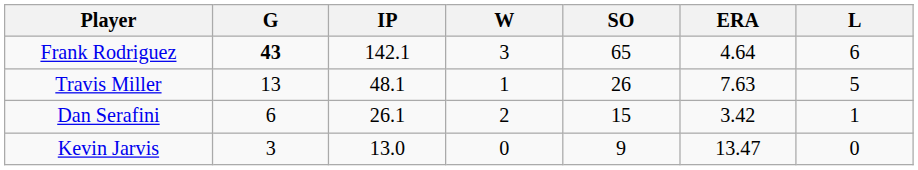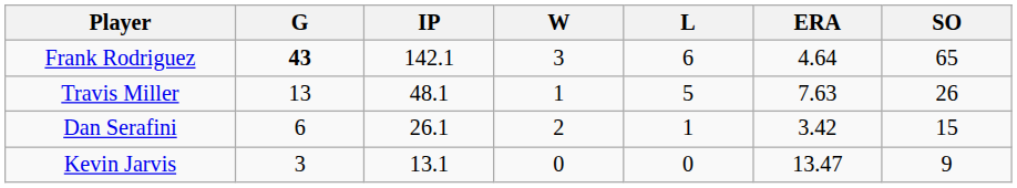 <table class="wikitable sortable">
 <tr>
 <th bgcolor="#DDDDFF" width="16%">Player</th>
 <th bgcolor="#DDDDFF" width="9%">G</th>
 <th bgcolor="#DDDDFF" width="9%">IP</th>
 <th bgcolor="#DDDDFF" width="9%">W</th>
+<th bgcolor="#DDDDFF" width="9%">L</th>
+<th bgcolor="#DDDDFF" width="9%">ERA</th>
 <th bgcolor="#DDDDFF" width="9%">SO</th>
-<th bgcolor="#DDDDFF" width="9%">ERA</th>
-<th bgcolor="#DDDDFF" width="9%">L</th>
 </tr>
 <tr align=center>
 <td><a href='#'>Frank Rodriguez</a></td>
 <td><strong>43</strong></td>
 <td>142.1</td>
 <td>3</td>
+<td>6</td>
+<td>4.64</td>
 <td>65</td>
-<td>4.64</td>
-<td>6</td>
 </tr>
 <tr align=center>
 <td><a href='#'>Travis Miller</a></td>
 <td>13</td>
 <td>48.1</td>
 <td>1</td>
+<td>5</td>
+<td>7.63</td>
 <td>26</td>
-<td>7.63</td>
-<td>5</td>
 </tr>
 <tr align=center>
 <td><a href='#'>Dan Serafini</a></td>
 <td>6</td>
 <td>26.1</td>
 <td>2</td>
+<td>1</td>
+<td>3.42</td>
 <td>15</td>
-<td>3.42</td>
-<td>1</td>
 </tr>
 <tr align=center>
 <td><a href='#'>Kevin Jarvis</a></td>
 <td>3</td>
-<td>13.0</td>
+<td>13.1</td>
 <td>0</td>
+<td>0</td>
+<td>13.47</td>
 <td>9</td>
-<td>13.47</td>
-<td>0</td>
 </tr>
 </table>
